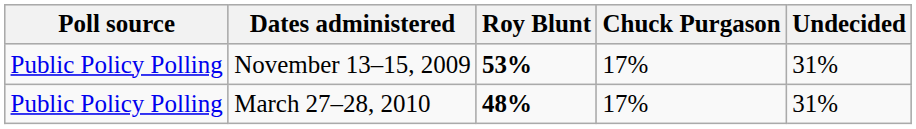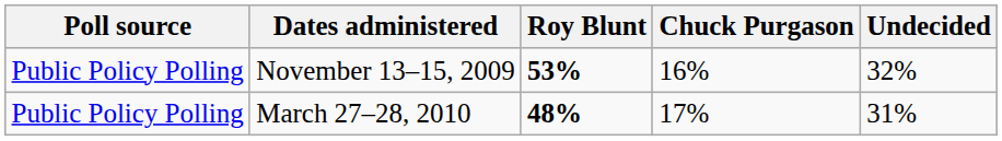 <table class="wikitable">
 <tr valign=bottom>
 <th>Poll source</th>
 <th>Dates administered</th>
 <th>Roy Blunt</th>
 <th>Chuck Purgason</th>
 <th>Undecided</th>
 </tr>
 <tr>
 <td><a href='#'>Public Policy Polling</a></td>
 <td>November 13–15, 2009</td>
 <td><strong>53%</strong></td>
-<td>17%</td>
-<td>31%</td>
+<td>16%</td>
+<td>32%</td>
 </tr>
 <tr>
 <td><a href='#'>Public Policy Polling</a></td>
 <td>March 27–28, 2010</td>
 <td><strong>48%</strong></td>
 <td>17%</td>
 <td>31%</td>
 </tr>
 </table>
